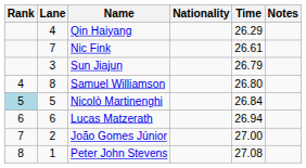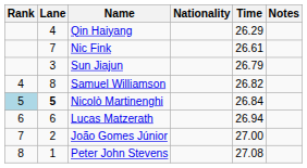 <table class="wikitable sortable" style="text-align:center">
 <tr>
 <th>Rank</th>
 <th>Lane</th>
 <th>Name</th>
 <th>Nationality</th>
 <th>Time</th>
 <th>Notes</th>
 </tr>
 <tr>
 <td></td>
 <td>4</td>
 <td align=left><a href='#'>Qin Haiyang</a></td>
 <td align=left></td>
 <td>26.29</td>
 <td></td>
 </tr>
 <tr>
 <td></td>
 <td>7</td>
 <td align=left><a href='#'>Nic Fink</a></td>
 <td align=left></td>
 <td>26.61</td>
 <td></td>
 </tr>
 <tr>
 <td></td>
 <td>3</td>
 <td align=left><a href='#'>Sun Jiajun</a></td>
 <td align=left></td>
 <td>26.79</td>
 <td></td>
 </tr>
 <tr>
 <td>4</td>
 <td>8</td>
 <td align=left><a href='#'>Samuel Williamson</a></td>
 <td align=left></td>
-<td>26.80</td>
+<td>26.82</td>
 <td></td>
 </tr>
 <tr>
 <td style="background: lightblue;">5</td>
-<td>5</td>
+<td><strong>5</strong></td>
 <td align=left><a href='#'>Nicolò Martinenghi</a></td>
 <td align=left></td>
 <td>26.84</td>
 <td></td>
 </tr>
 <tr>
 <td>6</td>
 <td>6</td>
 <td align=left><a href='#'>Lucas Matzerath</a></td>
 <td align=left></td>
 <td>26.94</td>
 <td></td>
 </tr>
 <tr>
 <td>7</td>
 <td>2</td>
 <td align=left><a href='#'>João Gomes Júnior</a></td>
 <td align=left></td>
 <td>27.00</td>
 <td></td>
 </tr>
 <tr>
 <td>8</td>
 <td>1</td>
 <td align=left><a href='#'>Peter John Stevens</a></td>
 <td align=left></td>
 <td>27.08</td>
 <td></td>
 </tr>
 </table>
